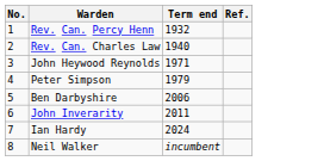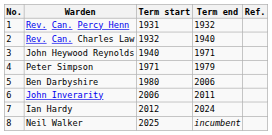 <table class="wikitable">
 <tr>
 <th>No.</th>
 <th>Warden</th>
+<th>Term start</th>
 <th>Term end</th>
 <th>Ref.</th>
 </tr>
 <tr>
 <td>1</td>
 <td><a href='#'>Rev.</a> <a href='#'>Can.</a> <a href='#'>Percy Henn</a></td>
+<td>1931</td>
 <td>1932</td>
 <td></td>
 </tr>
 <tr>
 <td>2</td>
 <td><a href='#'>Rev.</a> <a href='#'>Can.</a> Charles Law</td>
+<td>1932</td>
 <td>1940</td>
 <td></td>
 </tr>
 <tr>
 <td>3</td>
 <td>John Heywood Reynolds </td>
+<td>1940</td>
 <td>1971</td>
 <td></td>
 </tr>
 <tr>
 <td>4</td>
 <td>Peter Simpson </td>
+<td>1971</td>
 <td>1979</td>
 <td></td>
 </tr>
 <tr>
 <td>5</td>
 <td>Ben Darbyshire</td>
+<td>1980</td>
 <td>2006</td>
 <td></td>
 </tr>
 <tr>
 <td>6</td>
 <td><a href='#'>John Inverarity</a> </td>
+<td>2006</td>
 <td>2011</td>
 <td></td>
 </tr>
 <tr>
 <td>7</td>
 <td>Ian Hardy</td>
+<td>2012</td>
 <td>2024</td>
 <td></td>
 </tr>
 <tr>
 <td>8</td>
 <td>Neil Walker</td>
+<td>2025</td>
 <td><em>incumbent</em></td>
 <td></td>
 </tr>
 </table>
